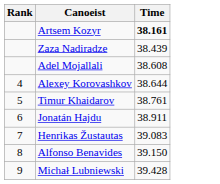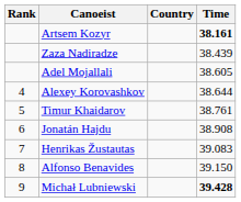 <table class="wikitable" style="text-align:center">
 <tr>
 <th>Rank</th>
 <th>Canoeist</th>
+<th>Country</th>
 <th>Time</th>
 </tr>
 <tr>
 <td></td>
 <td align="left"><a href='#'>Artsem Kozyr</a></td>
+<td align="left"></td>
 <td><strong>38.161</strong></td>
 </tr>
 <tr>
 <td></td>
 <td align="left"><a href='#'>Zaza Nadiradze</a></td>
+<td align="left"></td>
 <td>38.439</td>
 </tr>
 <tr>
 <td></td>
 <td align="left"><a href='#'>Adel Mojallali</a></td>
-<td>38.608</td>
+<td align="left"></td>
+<td>38.605</td>
 </tr>
 <tr>
 <td>4</td>
 <td align="left"><a href='#'>Alexey Korovashkov</a></td>
+<td align="left"></td>
 <td>38.644</td>
 </tr>
 <tr>
 <td>5</td>
 <td align="left"><a href='#'>Timur Khaidarov</a></td>
+<td align="left"></td>
 <td>38.761</td>
 </tr>
 <tr>
 <td>6</td>
 <td align="left"><a href='#'>Jonatán Hajdu</a></td>
-<td>38.911</td>
+<td align="left"></td>
+<td>38.908</td>
 </tr>
 <tr>
 <td>7</td>
 <td align="left"><a href='#'>Henrikas Žustautas</a></td>
+<td align="left"></td>
 <td>39.083</td>
 </tr>
 <tr>
 <td>8</td>
 <td align="left"><a href='#'>Alfonso Benavides</a></td>
+<td align="left"></td>
 <td>39.150</td>
 </tr>
 <tr>
 <td>9</td>
 <td align="left"><a href='#'>Michał Lubniewski</a></td>
-<td>39.428</td>
+<td align="left"></td>
+<td><strong>39.428</strong></td>
 </tr>
 </table>
